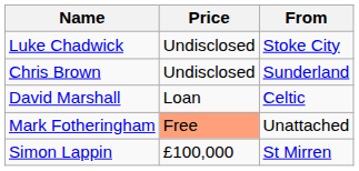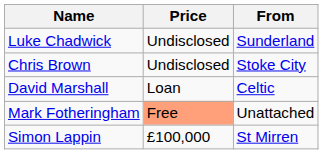 <table class="wikitable">
 <tr>
 <th>Name</th>
 <th>Price</th>
 <th>From</th>
 </tr>
 <tr>
 <td><a href='#'>Luke Chadwick</a></td>
 <td>Undisclosed</td>
-<td><a href='#'>Stoke City</a></td>
+<td><a href='#'>Sunderland</a></td>
 </tr>
 <tr>
 <td><a href='#'>Chris Brown</a></td>
 <td>Undisclosed</td>
-<td><a href='#'>Sunderland</a></td>
+<td><a href='#'>Stoke City</a></td>
 </tr>
 <tr>
 <td><a href='#'>David Marshall</a></td>
 <td>Loan</td>
 <td><a href='#'>Celtic</a></td>
 </tr>
 <tr>
 <td><a href='#'>Mark Fotheringham</a></td>
 <td style="background: lightsalmon;">Free</td>
 <td>Unattached</td>
 </tr>
 <tr>
 <td><a href='#'>Simon Lappin</a></td>
 <td>£100,000</td>
 <td><a href='#'>St Mirren</a></td>
 </tr>
 </table>
